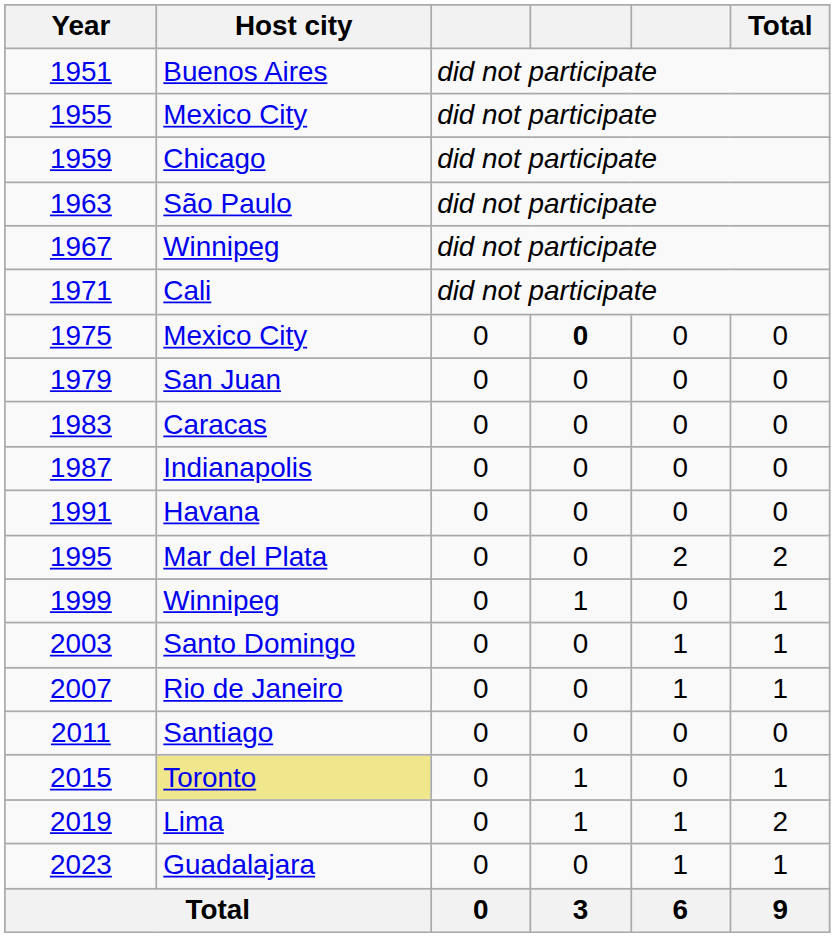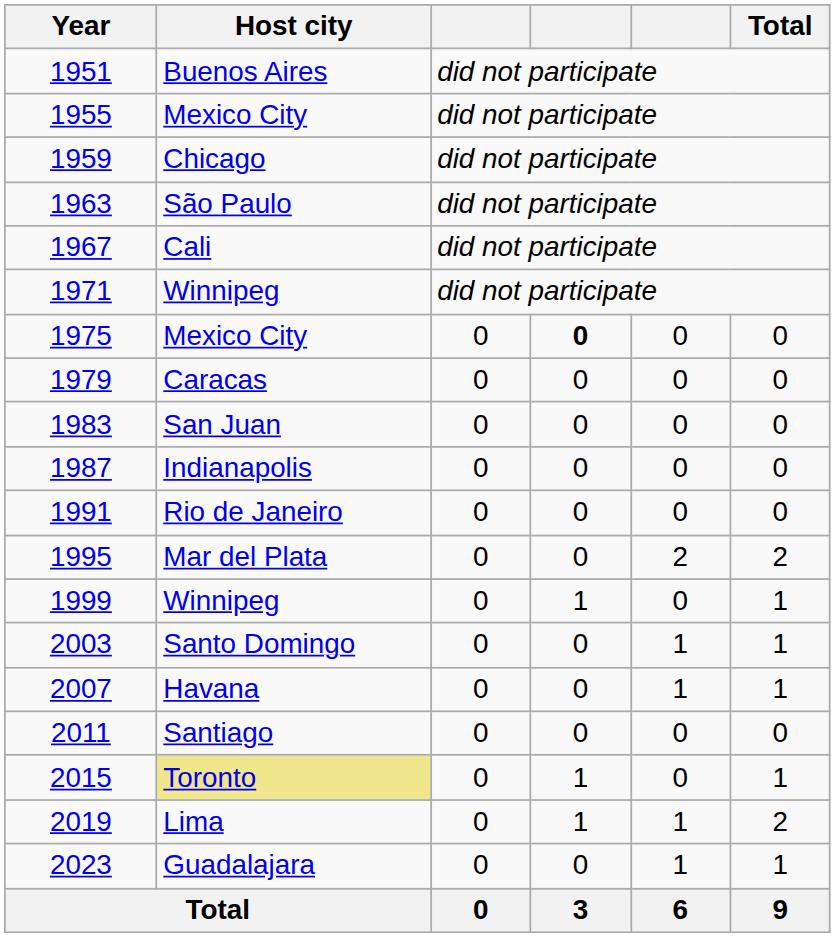 <table class="wikitable">
 <tr>
 <th width="80">Year</th>
 <th width="150">Host city</th>
 <th width="50"></th>
 <th width="50"></th>
 <th width="50"></th>
 <th width="50">Total</th>
 </tr>
 <tr>
 <td align="center"><a href='#'>1951</a></td>
 <td><a href='#'>Buenos Aires</a></td>
 <td colspan="4"><em>did not participate</em></td>
 </tr>
 <tr>
 <td align="center"><a href='#'>1955</a></td>
 <td><a href='#'>Mexico City</a></td>
 <td colspan="4"><em>did not participate</em></td>
 </tr>
 <tr>
 <td align="center"><a href='#'>1959</a></td>
 <td><a href='#'>Chicago</a></td>
 <td colspan="4"><em>did not participate</em></td>
 </tr>
 <tr>
 <td align="center"><a href='#'>1963</a></td>
 <td><a href='#'>São Paulo</a></td>
 <td colspan="4"><em>did not participate</em></td>
 </tr>
 <tr>
 <td align="center"><a href='#'>1967</a></td>
-<td><a href='#'>Winnipeg</a></td>
+<td><a href='#'>Cali</a></td>
 <td colspan="4"><em>did not participate</em></td>
 </tr>
 <tr>
 <td align="center"><a href='#'>1971</a></td>
-<td><a href='#'>Cali</a></td>
+<td><a href='#'>Winnipeg</a></td>
 <td colspan="4"><em>did not participate</em></td>
 </tr>
 <tr>
 <td align="center"><a href='#'>1975</a></td>
 <td><a href='#'>Mexico City</a></td>
 <td align="center">0</td>
 <td align="center"><strong>0</strong></td>
 <td align="center">0</td>
 <td align="center">0</td>
 </tr>
 <tr>
 <td align="center"><a href='#'>1979</a></td>
-<td><a href='#'>San Juan</a></td>
+<td><a href='#'>Caracas</a></td>
 <td align="center">0</td>
 <td align="center">0</td>
 <td align="center">0</td>
 <td align="center">0</td>
 </tr>
 <tr>
 <td align="center"><a href='#'>1983</a></td>
-<td><a href='#'>Caracas</a></td>
+<td><a href='#'>San Juan</a></td>
 <td align="center">0</td>
 <td align="center">0</td>
 <td align="center">0</td>
 <td align="center">0</td>
 </tr>
 <tr>
 <td align="center"><a href='#'>1987</a></td>
 <td><a href='#'>Indianapolis</a></td>
 <td align="center">0</td>
 <td align="center">0</td>
 <td align="center">0</td>
 <td align="center">0</td>
 </tr>
 <tr>
 <td align="center"><a href='#'>1991</a></td>
-<td><a href='#'>Havana</a></td>
+<td><a href='#'>Rio de Janeiro</a></td>
 <td align="center">0</td>
 <td align="center">0</td>
 <td align="center">0</td>
 <td align="center">0</td>
 </tr>
 <tr>
 <td align="center"><a href='#'>1995</a></td>
 <td><a href='#'>Mar del Plata</a></td>
 <td align="center">0</td>
 <td align="center">0</td>
 <td align="center">2</td>
 <td align="center">2</td>
 </tr>
 <tr>
 <td align="center"><a href='#'>1999</a></td>
 <td><a href='#'>Winnipeg</a></td>
 <td align="center">0</td>
 <td align="center">1</td>
 <td align="center">0</td>
 <td align="center">1</td>
 </tr>
 <tr>
 <td align="center"><a href='#'>2003</a></td>
 <td><a href='#'>Santo Domingo</a></td>
 <td align="center">0</td>
 <td align="center">0</td>
 <td align="center">1</td>
 <td align="center">1</td>
 </tr>
 <tr>
 <td align="center"><a href='#'>2007</a></td>
-<td><a href='#'>Rio de Janeiro</a></td>
+<td><a href='#'>Havana</a></td>
 <td align="center">0</td>
 <td align="center">0</td>
 <td align="center">1</td>
 <td align="center">1</td>
 </tr>
 <tr>
 <td align="center"><a href='#'>2011</a></td>
 <td><a href='#'>Santiago</a></td>
 <td align="center">0</td>
 <td align="center">0</td>
 <td align="center">0</td>
 <td align="center">0</td>
 </tr>
 <tr>
 <td align="center"><a href='#'>2015</a></td>
 <td style="background: khaki;"><a href='#'>Toronto</a></td>
 <td align="center">0</td>
 <td align="center">1</td>
 <td align="center">0</td>
 <td align="center">1</td>
 </tr>
 <tr>
 <td align="center"><a href='#'>2019</a></td>
 <td><a href='#'>Lima</a></td>
 <td align="center">0</td>
 <td align="center">1</td>
 <td align="center">1</td>
 <td align="center">2</td>
 </tr>
 <tr>
 <td align="center"><a href='#'>2023</a></td>
 <td><a href='#'>Guadalajara</a></td>
 <td align="center">0</td>
 <td align="center">0</td>
 <td align="center">1</td>
 <td align="center">1</td>
 </tr>
 <tr>
 <th colspan="2">Total</th>
 <th>0</th>
 <th>3</th>
 <th>6</th>
 <th>9</th>
 </tr>
 </table>
